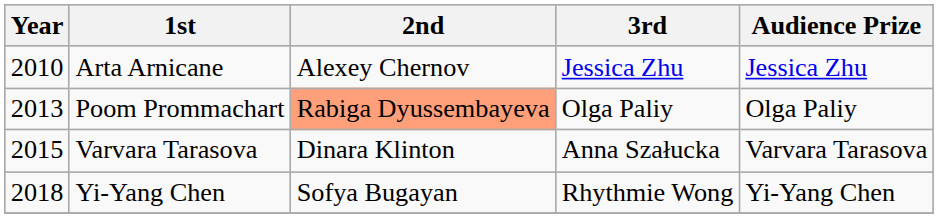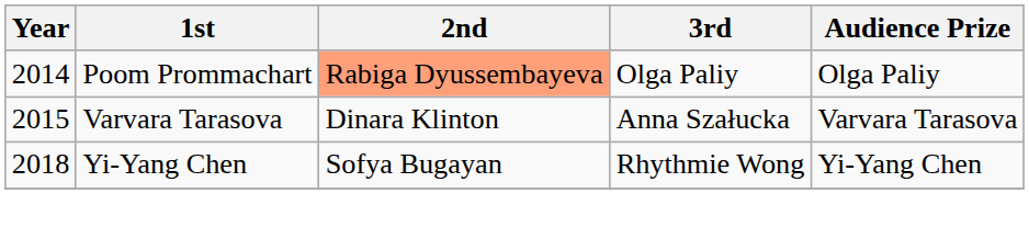 <table class="wikitable">
 <tr>
 <th>Year</th>
 <th>1st</th>
 <th>2nd</th>
 <th>3rd</th>
 <th>Audience Prize</th>
 </tr>
 <tr valign="top">
-<td>2010</td>
-<td> Arta Arnicane<br></td>
-<td> Alexey Chernov<br></td>
-<td> <a href='#'>Jessica Zhu</a><br></td>
-<td> <a href='#'>Jessica Zhu</a><br></td>
-</tr>
-<tr valign="top">
-<td>2013</td>
+<td>2014</td>
 <td> Poom Prommachart<br></td>
 <td style="background: lightsalmon;"> Rabiga Dyussembayeva<br></td>
 <td> Olga Paliy<br></td>
 <td> Olga Paliy<br></td>
 </tr>
 <tr valign="top">
 <td>2015</td>
 <td> Varvara Tarasova<br></td>
 <td> Dinara Klinton<br></td>
 <td> Anna Szałucka<br></td>
 <td> Varvara Tarasova<br></td>
 </tr>
 <tr valign="top">
 <td>2018</td>
 <td> Yi-Yang Chen<br></td>
 <td> Sofya Bugayan<br></td>
 <td> Rhythmie Wong<br></td>
 <td> Yi-Yang Chen<br></td>
 </tr>
 <tr valign="top">
 </tr>
 </table>
